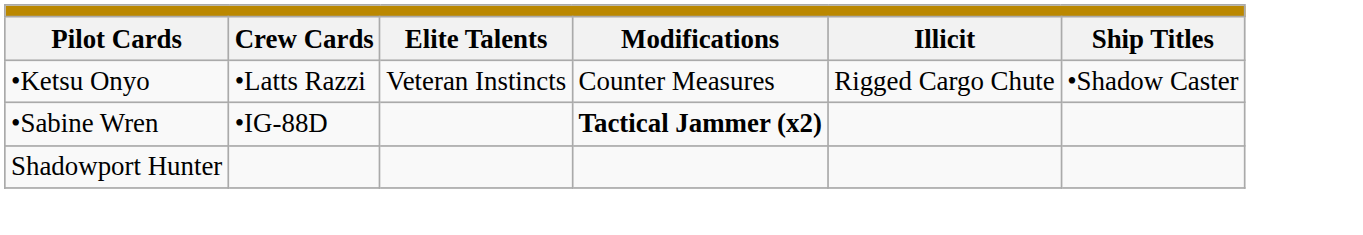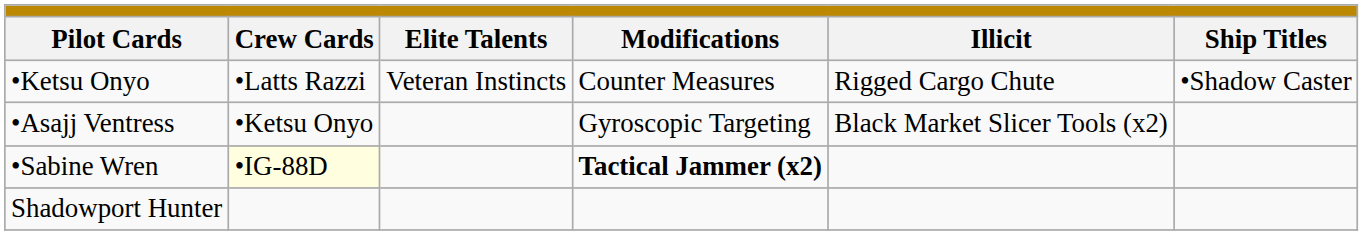 <table class="wikitable">
 <tr style="background:#bb8800;">
 <td colspan="6"></td>
 </tr>
 <tr style="background:#f0f0f0;">
 <th>Pilot Cards</th>
 <th>Crew Cards</th>
 <th>Elite Talents</th>
 <th>Modifications</th>
 <th>Illicit</th>
 <th>Ship Titles</th>
 </tr>
 <tr>
 <td>•Ketsu Onyo</td>
 <td>•Latts Razzi</td>
 <td>Veteran Instincts</td>
 <td>Counter Measures</td>
 <td>Rigged Cargo Chute</td>
 <td>•Shadow Caster</td>
 </tr>
 <tr>
+<td>•Asajj Ventress</td>
+<td>•Ketsu Onyo</td>
+<td></td>
+<td>Gyroscopic Targeting</td>
+<td>Black Market Slicer Tools (x2)</td>
+<td></td>
+</tr>
+<tr>
 <td>•Sabine Wren</td>
-<td>•IG-88D</td>
+<td style="background: lightyellow;">•IG-88D</td>
 <td></td>
 <td><strong>Tactical Jammer (x2)</strong></td>
 <td></td>
 <td></td>
 </tr>
 <tr>
 <td>Shadowport Hunter</td>
 <td></td>
 <td></td>
 <td></td>
 <td></td>
 <td></td>
 </tr>
 </table>
